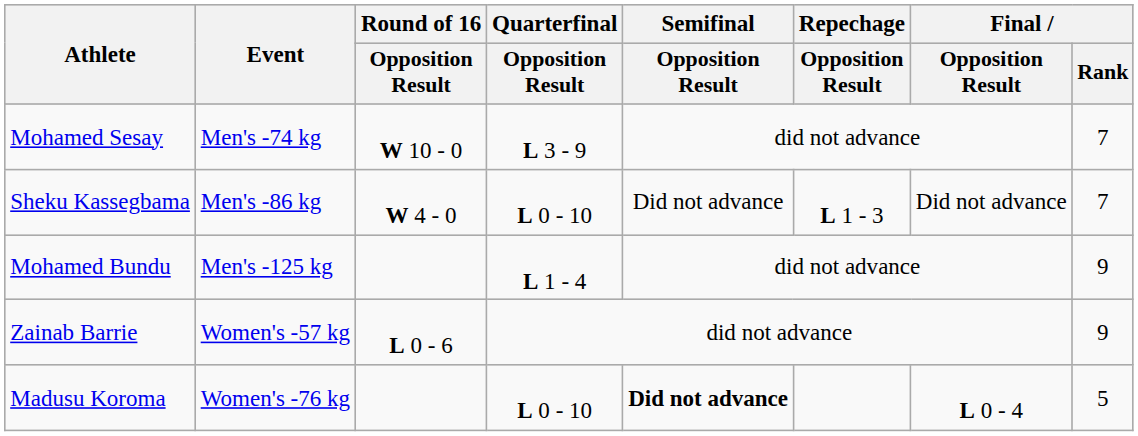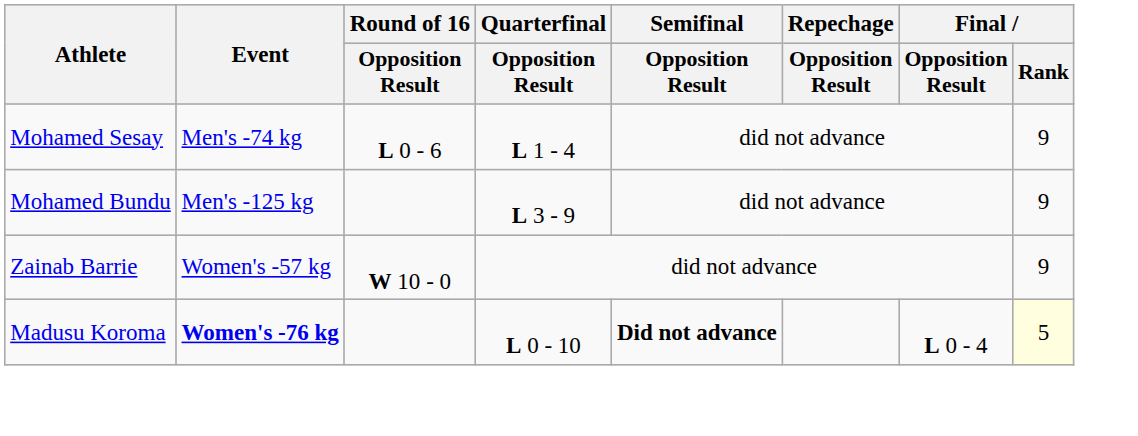 <table class="wikitable" style="font-size:90%;">
 <tr>
 <th rowspan=2>Athlete</th>
 <th rowspan=2>Event</th>
 <th>Round of 16</th>
 <th>Quarterfinal</th>
 <th>Semifinal</th>
 <th>Repechage</th>
 <th colspan=2>Final / </th>
 </tr>
 <tr style="font-size: 95%">
 <th>Opposition<br>Result</th>
 <th>Opposition<br>Result</th>
 <th>Opposition<br>Result</th>
 <th>Opposition<br>Result</th>
 <th>Opposition<br>Result</th>
 <th>Rank</th>
 </tr>
 <tr align=center>
 <td align=left><a href='#'>Mohamed Sesay</a></td>
 <td align=left><a href='#'>Men's -74 kg</a></td>
-<td><br><strong>W</strong> 10 - 0</td>
-<td><br><strong>L</strong> 3 - 9</td>
+<td><br><strong>L</strong> 0 - 6</td>
+<td><br><strong>L</strong> 1 - 4</td>
 <td colspan=3>did not advance</td>
-<td>7</td>
-</tr>
-<tr align=center>
-<td align=left><a href='#'>Sheku Kassegbama</a></td>
-<td align=left><a href='#'>Men's -86 kg</a></td>
-<td><br><strong>W</strong> 4 - 0</td>
-<td><br><strong>L</strong> 0 - 10</td>
-<td>Did not advance</td>
-<td><br><strong>L</strong> 1 - 3</td>
-<td>Did not advance</td>
-<td>7</td>
+<td>9</td>
 </tr>
 <tr align=center>
 <td align=left><a href='#'>Mohamed Bundu</a></td>
 <td align=left><a href='#'>Men's -125 kg</a></td>
 <td></td>
-<td><br><strong>L</strong> 1 - 4</td>
+<td><br><strong>L</strong> 3 - 9</td>
 <td colspan=3>did not advance</td>
 <td>9</td>
 </tr>
 <tr align=center>
 <td align=left><a href='#'>Zainab Barrie</a></td>
 <td align=left><a href='#'>Women's -57 kg</a></td>
-<td><br><strong>L</strong> 0 - 6</td>
+<td><br><strong>W</strong> 10 - 0</td>
 <td colspan=4>did not advance</td>
 <td>9</td>
 </tr>
 <tr align=center>
 <td align=left><a href='#'>Madusu Koroma</a></td>
-<td align=left><a href='#'>Women's -76 kg</a></td>
+<td align=left><strong><a href='#'>Women's -76 kg</a></strong></td>
 <td></td>
 <td><br><strong>L</strong> 0 - 10</td>
 <td><strong>Did not advance</strong></td>
 <td></td>
 <td><br><strong>L</strong> 0 - 4</td>
-<td>5</td>
+<td style="background: lightyellow;">5</td>
 </tr>
 </table>
